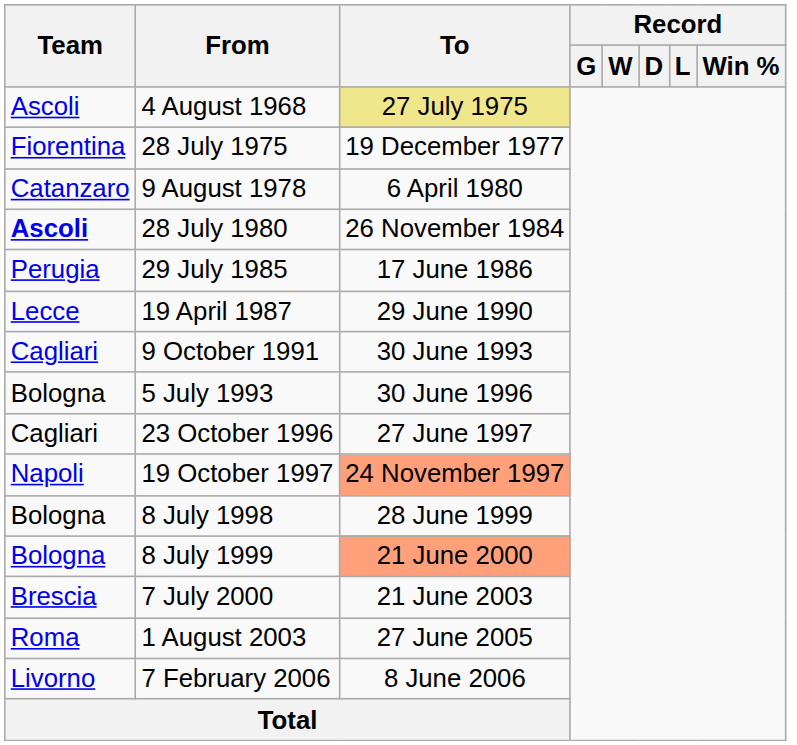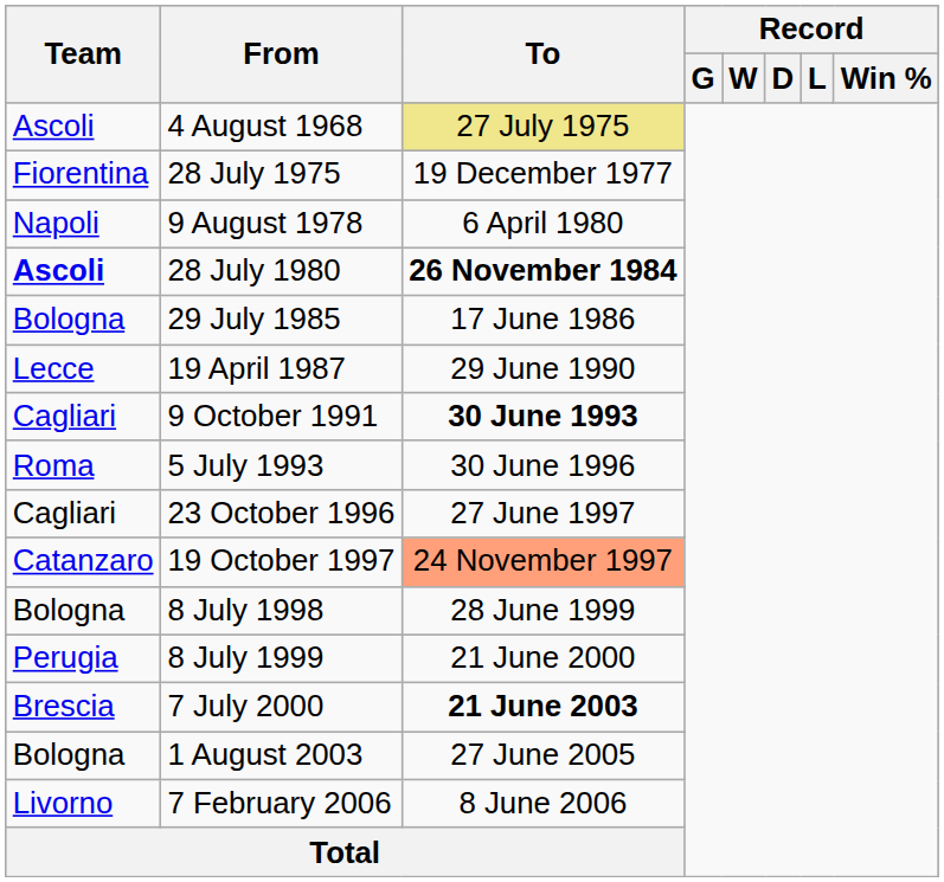 <table class="wikitable" style="text-align:center">
 <tr>
 <th rowspan=2>Team</th>
 <th rowspan=2>From</th>
 <th rowspan=2>To</th>
 <th colspan=8>Record</th>
 </tr>
 <tr>
 <th>G</th>
 <th>W</th>
 <th>D</th>
 <th>L</th>
 <th>Win %</th>
 </tr>
 <tr>
 <td align=left><a href='#'>Ascoli</a></td>
 <td align=left>4 August 1968</td>
 <td align-left style="background: khaki;">27 July 1975<br></td>
 </tr>
 <tr>
 <td align=left><a href='#'>Fiorentina</a></td>
 <td align=left>28 July 1975</td>
 <td align-left>19 December 1977<br></td>
 </tr>
 <tr>
-<td align=left><a href='#'>Catanzaro</a></td>
+<td align=left><a href='#'>Napoli</a></td>
 <td align=left>9 August 1978</td>
 <td align-left>6 April 1980<br></td>
 </tr>
 <tr>
 <td align=left><strong><a href='#'>Ascoli</a></strong></td>
 <td align=left>28 July 1980</td>
-<td align-left>26 November 1984<br></td>
+<td align-left><strong>26 November 1984<br></strong></td>
 </tr>
 <tr>
-<td align=left><a href='#'>Perugia</a></td>
+<td align=left><a href='#'>Bologna</a></td>
 <td align=left>29 July 1985</td>
 <td align-left>17 June 1986<br></td>
 </tr>
 <tr>
 <td align=left><a href='#'>Lecce</a></td>
 <td align=left>19 April 1987</td>
 <td align-left>29 June 1990<br></td>
 </tr>
 <tr>
 <td align=left><a href='#'>Cagliari</a></td>
 <td align=left>9 October 1991</td>
-<td align-left>30 June 1993<br></td>
+<td align-left><strong>30 June 1993<br></strong></td>
 </tr>
 <tr>
-<td align=left>Bologna</td>
+<td align=left><a href='#'>Roma</a></td>
 <td align=left>5 July 1993</td>
 <td align-left>30 June 1996<br></td>
 </tr>
 <tr>
 <td align=left>Cagliari</td>
 <td align=left>23 October 1996</td>
 <td align-left>27 June 1997<br></td>
 </tr>
 <tr>
-<td align=left><a href='#'>Napoli</a></td>
+<td align=left><a href='#'>Catanzaro</a></td>
 <td align=left>19 October 1997</td>
 <td align-left style="background: lightsalmon;">24 November 1997<br></td>
 </tr>
 <tr>
 <td align=left>Bologna</td>
 <td align=left>8 July 1998</td>
 <td align-left>28 June 1999<br></td>
 </tr>
 <tr>
-<td align=left><a href='#'>Bologna</a></td>
+<td align=left><a href='#'>Perugia</a></td>
 <td align=left>8 July 1999</td>
-<td align-left style="background: lightsalmon;">21 June 2000<br></td>
+<td align-left>21 June 2000<br></td>
 </tr>
 <tr>
 <td align=left><a href='#'>Brescia</a></td>
 <td align=left>7 July 2000</td>
-<td align-left>21 June 2003<br></td>
+<td align-left><strong>21 June 2003<br></strong></td>
 </tr>
 <tr>
-<td align=left><a href='#'>Roma</a></td>
+<td align=left>Bologna</td>
 <td align=left>1 August 2003</td>
 <td align-left>27 June 2005<br></td>
 </tr>
 <tr>
 <td align=left><a href='#'>Livorno</a></td>
 <td align=left>7 February 2006</td>
 <td align-left>8 June 2006<br></td>
 </tr>
 <tr>
 <th colspan="3">Total<br></th>
 </tr>
 </table>
